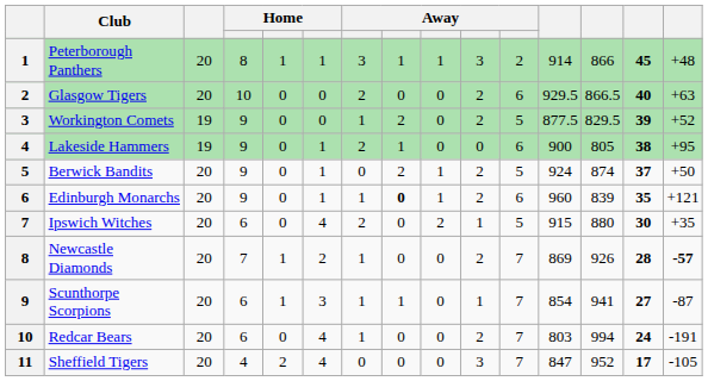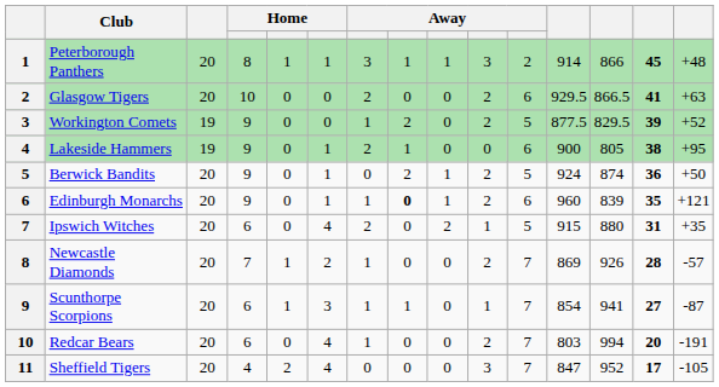 <table class="wikitable" style="text-align:center; font-size:85%">
 <tr>
 <th rowspan="2" style="width:28px;"></th>
 <th rowspan=2>Club</th>
 <th rowspan="2" style="width:28px;"></th>
 <th colspan=3>Home</th>
 <th colspan=5>Away</th>
 <th rowspan="2" style="width:28px;"></th>
 <th rowspan="2" style="width:28px;"></th>
 <th rowspan="2" style="width:28px;"></th>
 <th rowspan="2" style="width:28px;"></th>
 </tr>
 <tr>
 <th width=28></th>
 <th width=28></th>
 <th width=28></th>
 <th width=28></th>
 <th width=28></th>
 <th width=28></th>
 <th width=28></th>
 <th width=28></th>
 </tr>
 <tr style="background:#ACE1AF">
 <th>1</th>
 <td align=left><a href='#'>Peterborough Panthers</a></td>
 <td>20</td>
 <td>8</td>
 <td>1</td>
 <td>1</td>
 <td>3</td>
 <td>1</td>
 <td>1</td>
 <td>3</td>
 <td>2</td>
 <td>914</td>
 <td>866</td>
 <td><strong>45</strong></td>
 <td>+48</td>
 </tr>
 <tr style="background:#ACE1AF;">
 <th>2</th>
 <td align=left><a href='#'>Glasgow Tigers</a></td>
 <td>20</td>
 <td>10</td>
 <td>0</td>
 <td>0</td>
 <td>2</td>
 <td>0</td>
 <td>0</td>
 <td>2</td>
 <td>6</td>
 <td>929.5</td>
 <td>866.5</td>
-<td><strong>40</strong></td>
+<td><strong>41</strong></td>
 <td>+63</td>
 </tr>
 <tr style="background:#ACE1AF;">
 <th>3</th>
 <td align=left><a href='#'>Workington Comets</a></td>
 <td>19</td>
 <td>9</td>
 <td>0</td>
 <td>0</td>
 <td>1</td>
 <td>2</td>
 <td>0</td>
 <td>2</td>
 <td>5</td>
 <td>877.5</td>
 <td>829.5</td>
 <td><strong>39</strong></td>
 <td>+52</td>
 </tr>
 <tr style="background:#ACE1AF;">
 <th>4</th>
 <td align=left><a href='#'>Lakeside Hammers</a></td>
 <td>19</td>
 <td>9</td>
 <td>0</td>
 <td>1</td>
 <td>2</td>
 <td>1</td>
 <td>0</td>
 <td>0</td>
 <td>6</td>
 <td>900</td>
 <td>805</td>
 <td><strong>38</strong></td>
 <td>+95</td>
 </tr>
 <tr>
 <th>5</th>
 <td align=left><a href='#'>Berwick Bandits</a></td>
 <td>20</td>
 <td>9</td>
 <td>0</td>
 <td>1</td>
 <td>0</td>
 <td>2</td>
 <td>1</td>
 <td>2</td>
 <td>5</td>
 <td>924</td>
 <td>874</td>
-<td><strong>37</strong></td>
+<td><strong>36</strong></td>
 <td>+50</td>
 </tr>
 <tr>
 <th>6</th>
 <td align=left><a href='#'>Edinburgh Monarchs</a></td>
 <td>20</td>
 <td>9</td>
 <td>0</td>
 <td>1</td>
 <td>1</td>
 <td><strong>0</strong></td>
 <td>1</td>
 <td>2</td>
 <td>6</td>
 <td>960</td>
 <td>839</td>
 <td><strong>35</strong></td>
 <td>+121</td>
 </tr>
 <tr>
 <th>7</th>
 <td align=left><a href='#'>Ipswich Witches</a></td>
 <td>20</td>
 <td>6</td>
 <td>0</td>
 <td>4</td>
 <td>2</td>
 <td>0</td>
 <td>2</td>
 <td>1</td>
 <td>5</td>
 <td>915</td>
 <td>880</td>
-<td><strong>30</strong></td>
+<td><strong>31</strong></td>
 <td>+35</td>
 </tr>
 <tr>
 <th>8</th>
 <td align=left><a href='#'>Newcastle Diamonds</a></td>
 <td>20</td>
 <td>7</td>
 <td>1</td>
 <td>2</td>
 <td>1</td>
 <td>0</td>
 <td>0</td>
 <td>2</td>
 <td>7</td>
 <td>869</td>
 <td>926</td>
 <td><strong>28</strong></td>
-<td><strong>-57</strong></td>
+<td>-57</td>
 </tr>
 <tr>
 <th>9</th>
 <td align=left><a href='#'>Scunthorpe Scorpions</a></td>
 <td>20</td>
 <td>6</td>
 <td>1</td>
 <td>3</td>
 <td>1</td>
 <td>1</td>
 <td>0</td>
 <td>1</td>
 <td>7</td>
 <td>854</td>
 <td>941</td>
 <td><strong>27</strong></td>
 <td>-87</td>
 </tr>
 <tr>
 <th>10</th>
 <td align=left><a href='#'>Redcar Bears</a></td>
 <td>20</td>
 <td>6</td>
 <td>0</td>
 <td>4</td>
 <td>1</td>
 <td>0</td>
 <td>0</td>
 <td>2</td>
 <td>7</td>
 <td>803</td>
 <td>994</td>
-<td><strong>24</strong></td>
+<td><strong>20</strong></td>
 <td>-191</td>
 </tr>
 <tr>
 <th>11</th>
 <td align=left><a href='#'>Sheffield Tigers</a></td>
 <td>20</td>
 <td>4</td>
 <td>2</td>
 <td>4</td>
 <td>0</td>
 <td>0</td>
 <td>0</td>
 <td>3</td>
 <td>7</td>
 <td>847</td>
 <td>952</td>
 <td><strong>17</strong></td>
 <td>-105</td>
 </tr>
 </table>
